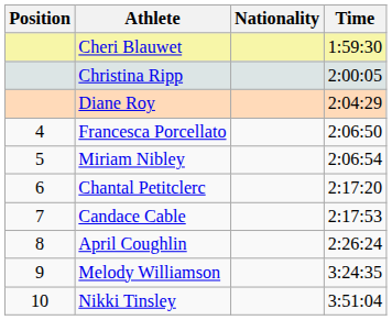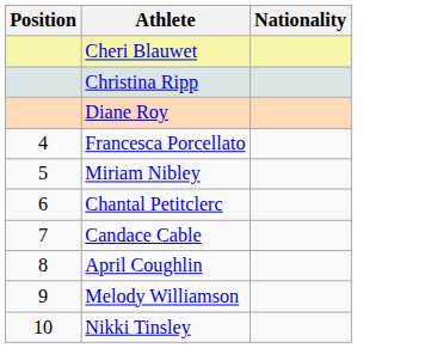 <table class="wikitable sortable">
 <tr>
 <th>Position</th>
 <th>Athlete</th>
 <th>Nationality</th>
-<th>Time</th>
 </tr>
 <tr bgcolor="#F7F6A8">
 <td align=center></td>
 <td><a href='#'>Cheri Blauwet</a></td>
 <td></td>
-<td>1:59:30</td>
 </tr>
 <tr bgcolor="#DCE5E5">
 <td align=center></td>
 <td><a href='#'>Christina Ripp</a></td>
 <td></td>
-<td>2:00:05</td>
 </tr>
 <tr bgcolor="#FFDAB9">
 <td align=center></td>
 <td><a href='#'>Diane Roy</a></td>
 <td></td>
-<td>2:04:29</td>
 </tr>
 <tr>
 <td align=center>4</td>
 <td><a href='#'>Francesca Porcellato</a></td>
 <td></td>
-<td>2:06:50</td>
 </tr>
 <tr>
 <td align=center>5</td>
 <td><a href='#'>Miriam Nibley</a></td>
 <td></td>
-<td>2:06:54</td>
 </tr>
 <tr>
 <td align=center>6</td>
 <td><a href='#'>Chantal Petitclerc</a></td>
 <td></td>
-<td>2:17:20</td>
 </tr>
 <tr>
 <td align=center>7</td>
 <td><a href='#'>Candace Cable</a></td>
 <td></td>
-<td>2:17:53</td>
 </tr>
 <tr>
 <td align=center>8</td>
 <td><a href='#'>April Coughlin</a></td>
 <td></td>
-<td>2:26:24</td>
 </tr>
 <tr>
 <td align=center>9</td>
 <td><a href='#'>Melody Williamson</a></td>
 <td></td>
-<td>3:24:35</td>
 </tr>
 <tr>
 <td align=center>10</td>
 <td><a href='#'>Nikki Tinsley</a></td>
 <td></td>
-<td>3:51:04</td>
 </tr>
 </table>
